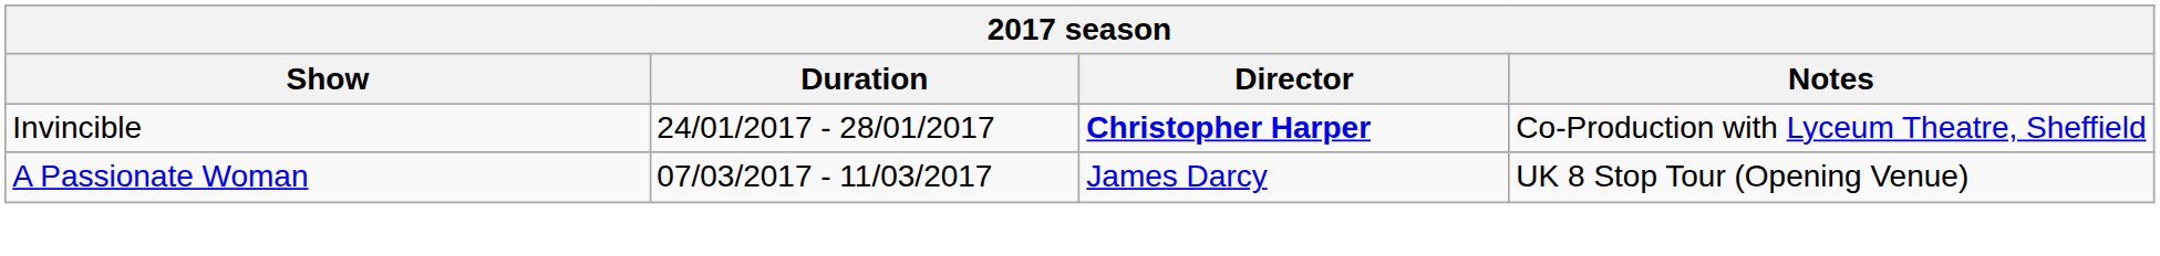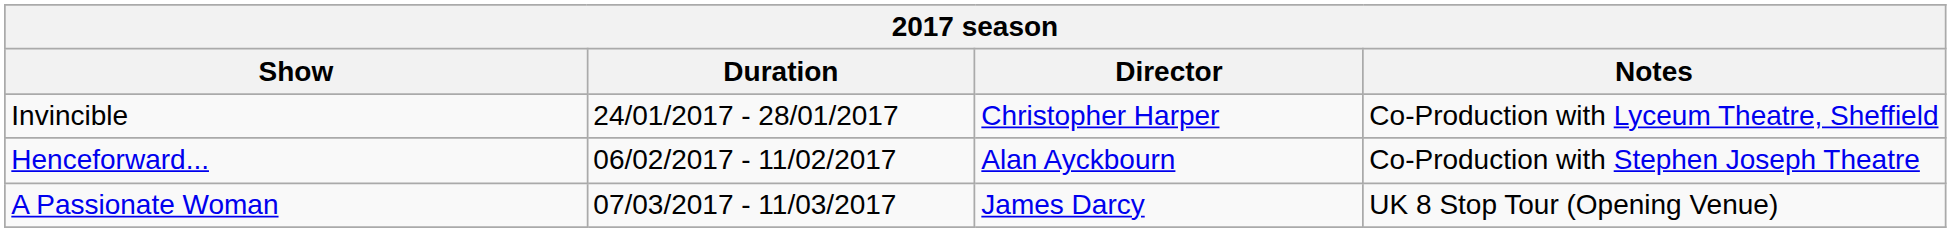 <table class="wikitable collapsible autocollapse">
 <tr>
 <th colspan="4">2017 season</th>
 </tr>
 <tr>
 <th width="30%">Show</th>
 <th width="20%">Duration</th>
 <th width="20%">Director</th>
 <th width="30%">Notes</th>
 </tr>
 <tr>
 <td>Invincible</td>
 <td>24/01/2017 - 28/01/2017</td>
-<td><strong><a href='#'>Christopher Harper</a></strong></td>
+<td><a href='#'>Christopher Harper</a></td>
 <td>Co-Production with <a href='#'>Lyceum Theatre, Sheffield</a></td>
+</tr>
+<tr>
+<td><a href='#'>Henceforward...</a></td>
+<td>06/02/2017 - 11/02/2017</td>
+<td><a href='#'>Alan Ayckbourn</a></td>
+<td>Co-Production with <a href='#'>Stephen Joseph Theatre</a></td>
 </tr>
 <tr>
 <td><a href='#'>A Passionate Woman</a></td>
 <td>07/03/2017 - 11/03/2017</td>
 <td><a href='#'>James Darcy</a></td>
 <td>UK 8 Stop Tour (Opening Venue)</td>
 </tr>
 </table>
